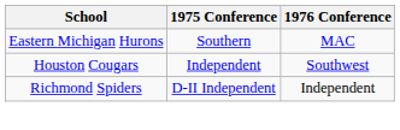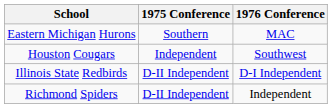 <table class="wikitable sortable">
 <tr>
 <th>School</th>
 <th>1975 Conference</th>
 <th>1976 Conference</th>
 </tr>
 <tr style="text-align:center;">
 <td><a href='#'>Eastern Michigan</a> <a href='#'>Hurons</a></td>
 <td><a href='#'>Southern</a></td>
 <td><a href='#'>MAC</a></td>
 </tr>
 <tr style="text-align:center;">
 <td><a href='#'>Houston</a> <a href='#'>Cougars</a></td>
 <td><a href='#'>Independent</a></td>
 <td><a href='#'>Southwest</a></td>
 </tr>
 <tr style="text-align:center;">
+<td><a href='#'>Illinois State</a> <a href='#'>Redbirds</a></td>
+<td><a href='#'>D-II Independent</a></td>
+<td><a href='#'>D-I Independent</a></td>
+</tr>
+<tr style="text-align:center;">
 <td><a href='#'>Richmond</a> <a href='#'>Spiders</a></td>
 <td><a href='#'>D-II Independent</a></td>
 <td>Independent</td>
 </tr>
 </table>
